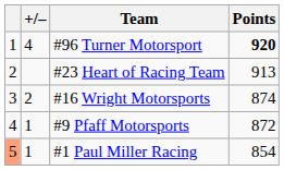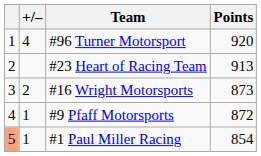 <table class="wikitable" style="font-size: 95%;">
 <tr>
 <th scope="col"></th>
 <th scope="col">+/–</th>
 <th scope="col">Team</th>
 <th scope="col">Points</th>
 </tr>
 <tr>
 <td align=center>1</td>
 <td align="left"> 4</td>
 <td> #96 <a href='#'>Turner Motorsport</a></td>
-<td align=right><strong>920</strong></td>
+<td align=right>920</td>
 </tr>
 <tr>
 <td align=center>2</td>
 <td align="left"></td>
 <td> #23 <a href='#'>Heart of Racing Team</a></td>
 <td align=right>913</td>
 </tr>
 <tr>
 <td align=center>3</td>
 <td align="left"> 2</td>
 <td> #16 <a href='#'>Wright Motorsports</a></td>
-<td align=right>874</td>
+<td align=right>873</td>
 </tr>
 <tr>
 <td align=center>4</td>
 <td align="left"> 1</td>
 <td> #9 <a href='#'>Pfaff Motorsports</a></td>
 <td align=right>872</td>
 </tr>
 <tr>
 <td align=center style="background: lightsalmon;">5</td>
 <td align="left"> 1</td>
 <td> #1 <a href='#'>Paul Miller Racing</a></td>
 <td align=right>854</td>
 </tr>
 <tr>
 </tr>
 </table>
